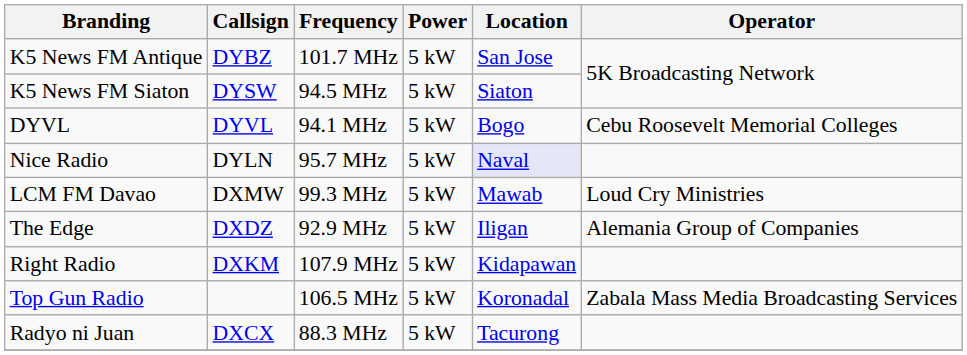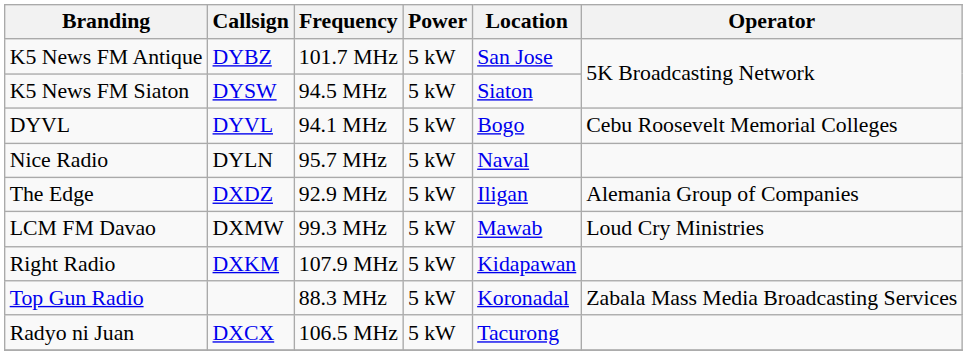 <table class="wikitable">
 <tr>
 <th>Branding</th>
 <th>Callsign</th>
 <th>Frequency</th>
 <th>Power</th>
 <th>Location</th>
 <th>Operator</th>
 </tr>
 <tr>
 <td>K5 News FM Antique</td>
 <td><a href='#'>DYBZ</a></td>
 <td>101.7 MHz</td>
 <td>5 kW</td>
 <td><a href='#'>San Jose</a></td>
 <td rowspan="2">5K Broadcasting Network</td>
 </tr>
 <tr>
 <td>K5 News FM Siaton</td>
 <td><a href='#'>DYSW</a></td>
 <td>94.5 MHz</td>
 <td>5 kW</td>
 <td><a href='#'>Siaton</a></td>
 </tr>
 <tr>
 <td>DYVL</td>
 <td><a href='#'>DYVL</a></td>
 <td>94.1 MHz</td>
 <td>5 kW</td>
 <td><a href='#'>Bogo</a></td>
 <td>Cebu Roosevelt Memorial Colleges</td>
 </tr>
 <tr>
 <td>Nice Radio</td>
 <td>DYLN</td>
 <td>95.7 MHz</td>
 <td>5 kW</td>
-<td style="background: lavender;"><a href='#'>Naval</a></td>
+<td><a href='#'>Naval</a></td>
 <td></td>
+</tr>
+<tr>
+<td>The Edge</td>
+<td><a href='#'>DXDZ</a></td>
+<td>92.9 MHz</td>
+<td>5 kW</td>
+<td><a href='#'>Iligan</a></td>
+<td>Alemania Group of Companies</td>
 </tr>
 <tr>
 <td>LCM FM Davao</td>
 <td>DXMW</td>
 <td>99.3 MHz</td>
 <td>5 kW</td>
 <td><a href='#'>Mawab</a></td>
 <td>Loud Cry Ministries</td>
-</tr>
-<tr>
-<td>The Edge</td>
-<td><a href='#'>DXDZ</a></td>
-<td>92.9 MHz</td>
-<td>5 kW</td>
-<td><a href='#'>Iligan</a></td>
-<td>Alemania Group of Companies</td>
 </tr>
 <tr>
 <td>Right Radio</td>
 <td><a href='#'>DXKM</a></td>
 <td>107.9 MHz</td>
 <td>5 kW</td>
 <td><a href='#'>Kidapawan</a></td>
 <td></td>
 </tr>
 <tr>
 <td><a href='#'>Top Gun Radio</a></td>
 <td><br></td>
-<td>106.5 MHz</td>
+<td>88.3 MHz</td>
 <td>5 kW</td>
 <td><a href='#'>Koronadal</a></td>
 <td>Zabala Mass Media Broadcasting Services</td>
 </tr>
 <tr>
 <td>Radyo ni Juan</td>
 <td><a href='#'>DXCX</a></td>
-<td>88.3 MHz</td>
+<td>106.5 MHz</td>
 <td>5 kW</td>
 <td><a href='#'>Tacurong</a></td>
 <td></td>
 </tr>
 <tr>
 </tr>
 </table>
